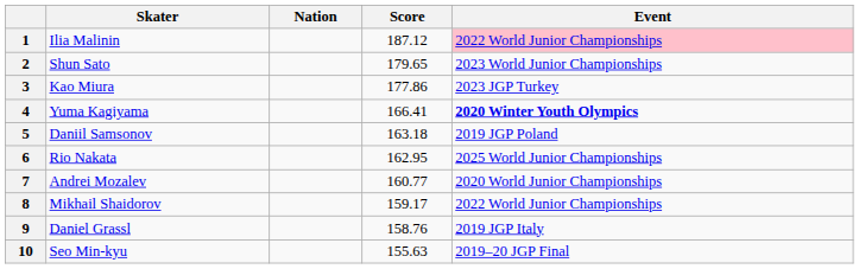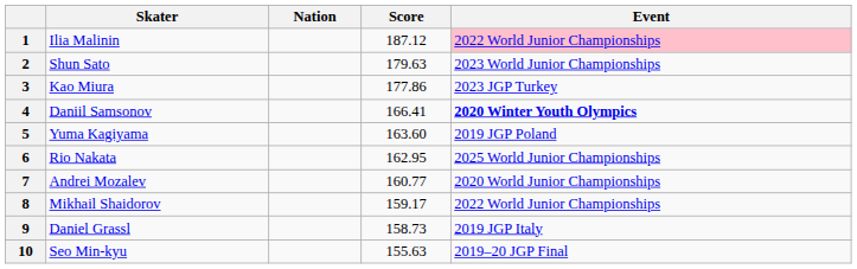 <table class="wikitable sortable" style="text-align:left; width:72.5%">
 <tr>
 <th scope="col"></th>
 <th scope="col">Skater</th>
 <th scope="col">Nation</th>
 <th scope="col">Score</th>
 <th scope="col">Event</th>
 </tr>
 <tr>
 <th scope="row">1</th>
 <td><a href='#'>Ilia Malinin</a></td>
 <td></td>
 <td style="text-align:center;">187.12</td>
 <td style="background: pink;"><a href='#'>2022 World Junior Championships</a></td>
 </tr>
 <tr>
 <th scope="row">2</th>
 <td><a href='#'>Shun Sato</a></td>
 <td></td>
-<td style="text-align:center;">179.65</td>
+<td style="text-align:center;">179.63</td>
 <td><a href='#'>2023 World Junior Championships</a></td>
 </tr>
 <tr>
 <th scope="row">3</th>
 <td><a href='#'>Kao Miura</a></td>
 <td></td>
 <td style="text-align:center;">177.86</td>
 <td><a href='#'>2023 JGP Turkey</a></td>
 </tr>
 <tr>
 <th scope="row">4</th>
-<td><a href='#'>Yuma Kagiyama</a></td>
+<td><a href='#'>Daniil Samsonov</a></td>
 <td></td>
 <td style="text-align:center;">166.41</td>
 <td><strong><a href='#'>2020 Winter Youth Olympics</a></strong></td>
 </tr>
 <tr>
 <th scope="row">5</th>
-<td><a href='#'>Daniil Samsonov</a></td>
+<td><a href='#'>Yuma Kagiyama</a></td>
 <td></td>
-<td style="text-align:center;">163.18</td>
+<td style="text-align:center;">163.60</td>
 <td><a href='#'>2019 JGP Poland</a></td>
 </tr>
 <tr>
 <th scope="row">6</th>
 <td><a href='#'>Rio Nakata</a></td>
 <td></td>
 <td style="text-align:center;">162.95</td>
 <td><a href='#'>2025 World Junior Championships</a></td>
 </tr>
 <tr>
 <th scope="row">7</th>
 <td><a href='#'>Andrei Mozalev</a></td>
 <td></td>
 <td style="text-align:center;">160.77</td>
 <td><a href='#'>2020 World Junior Championships</a></td>
 </tr>
 <tr>
 <th scope="row">8</th>
 <td><a href='#'>Mikhail Shaidorov</a></td>
 <td></td>
 <td style="text-align:center;">159.17</td>
 <td><a href='#'>2022 World Junior Championships</a></td>
 </tr>
 <tr>
 <th scope="row">9</th>
 <td><a href='#'>Daniel Grassl</a></td>
 <td></td>
-<td style="text-align:center;">158.76</td>
+<td style="text-align:center;">158.73</td>
 <td><a href='#'>2019 JGP Italy</a></td>
 </tr>
 <tr>
 <th scope="row">10</th>
 <td><a href='#'>Seo Min-kyu</a></td>
 <td></td>
 <td style="text-align:center;">155.63</td>
 <td><a href='#'>2019–20 JGP Final</a></td>
 </tr>
 </table>
